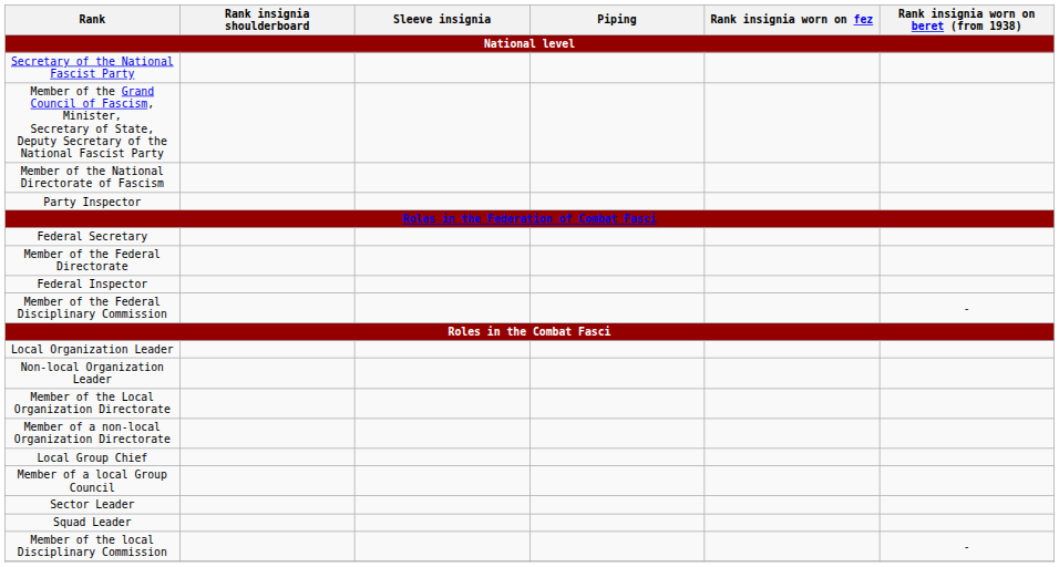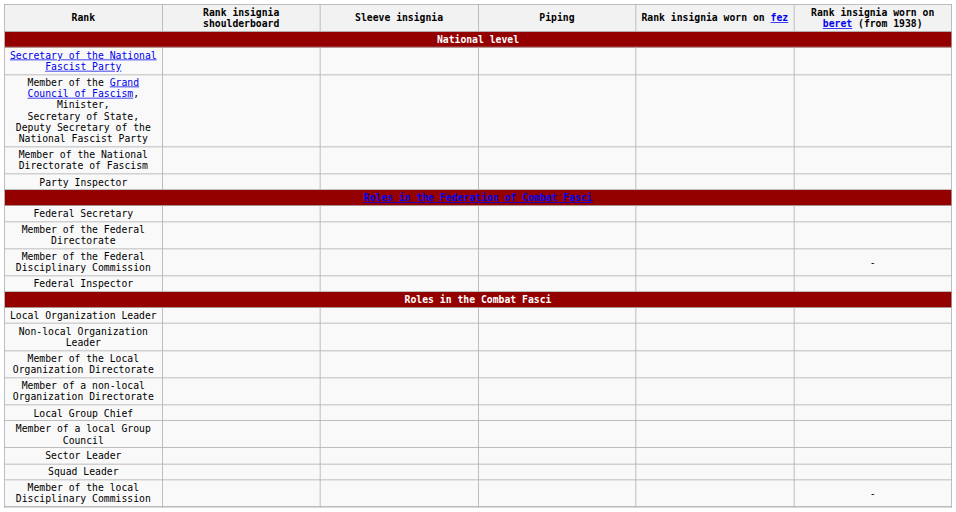 <table class="wikitable" width="100%">
 <tr align="center">
 <th width=16%>Rank</th>
 <th width=16%>Rank insignia shoulderboard</th>
 <th width=16%>Sleeve insignia</th>
 <th width=16%>Piping</th>
 <th width=16%>Rank insignia worn on <a href='#'>fez</a></th>
 <th width=16%>Rank insignia worn on <a href='#'>beret</a> (from 1938)</th>
 </tr>
 <tr align="center">
 <td colspan="6" bgcolor="#940000" style="color: white"><strong>National level</strong></td>
 </tr>
 <tr align="center">
 <td><a href='#'>Secretary of the National Fascist Party</a></td>
 <td></td>
 <td></td>
 <td></td>
 <td></td>
 <td></td>
 </tr>
 <tr align="center">
 <td>Member of the <a href='#'>Grand Council of Fascism</a>,<br>Minister,<br>Secretary of State,<br>Deputy Secretary of the National Fascist Party</td>
 <td></td>
 <td></td>
 <td></td>
 <td></td>
 <td></td>
 </tr>
 <tr align="center">
 <td>Member of the National Directorate  of Fascism</td>
 <td></td>
 <td></td>
 <td></td>
 <td></td>
 <td></td>
 </tr>
 <tr align="center">
 <td>Party Inspector</td>
 <td></td>
 <td></td>
 <td></td>
 <td></td>
 <td></td>
 </tr>
 <tr align="center">
 <td colspan="6" bgcolor="#940000" style="color: white"><strong><a href='#'>Roles in the Federation of Combat Fasci</a></strong></td>
 </tr>
 <tr align="center">
 <td>Federal Secretary</td>
 <td></td>
 <td></td>
 <td></td>
 <td></td>
 <td></td>
 </tr>
 <tr align="center">
 <td>Member of the Federal Directorate</td>
 <td></td>
 <td></td>
 <td></td>
 <td></td>
 <td></td>
 </tr>
 <tr align="center">
+<td>Member of the Federal Disciplinary Commission</td>
+<td></td>
+<td></td>
+<td></td>
+<td></td>
+<td>-</td>
+</tr>
+<tr align="center">
 <td>Federal Inspector</td>
 <td></td>
 <td></td>
 <td></td>
 <td></td>
 <td></td>
-</tr>
-<tr align="center">
-<td>Member of the Federal Disciplinary Commission</td>
-<td></td>
-<td></td>
-<td></td>
-<td></td>
-<td>-</td>
 </tr>
 <tr align="center">
 <td colspan="6" bgcolor="#940000" style="color: white"><strong>Roles in the Combat Fasci</strong></td>
 </tr>
 <tr align="center">
 <td>Local Organization Leader</td>
 <td></td>
 <td></td>
 <td></td>
 <td></td>
 <td></td>
 </tr>
 <tr align="center">
 <td>Non-local Organization Leader</td>
 <td></td>
 <td></td>
 <td></td>
 <td></td>
 <td></td>
 </tr>
 <tr align="center">
 <td>Member of the Local Organization Directorate</td>
 <td></td>
 <td></td>
 <td></td>
 <td></td>
 <td></td>
 </tr>
 <tr align="center">
 <td>Member of a non-local Organization Directorate</td>
 <td></td>
 <td></td>
 <td></td>
 <td></td>
 <td></td>
 </tr>
 <tr align="center">
 <td>Local Group Chief</td>
 <td></td>
 <td></td>
 <td></td>
 <td></td>
 <td></td>
 </tr>
 <tr align="center">
 <td>Member of a local Group Council</td>
 <td></td>
 <td></td>
 <td></td>
 <td></td>
 <td></td>
 </tr>
 <tr align="center">
 <td>Sector Leader</td>
 <td></td>
 <td></td>
 <td></td>
 <td></td>
 <td></td>
 </tr>
 <tr align="center">
 <td>Squad Leader</td>
 <td></td>
 <td></td>
 <td></td>
 <td></td>
 <td></td>
 </tr>
 <tr align="center">
 <td>Member of the local Disciplinary Commission</td>
 <td></td>
 <td></td>
 <td></td>
 <td></td>
 <td>-</td>
 </tr>
 <tr>
 </tr>
 <tr align="center">
 </tr>
 </table>
